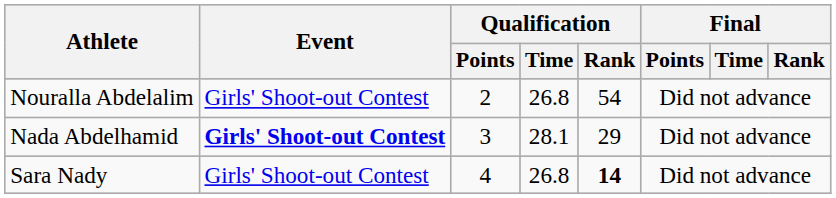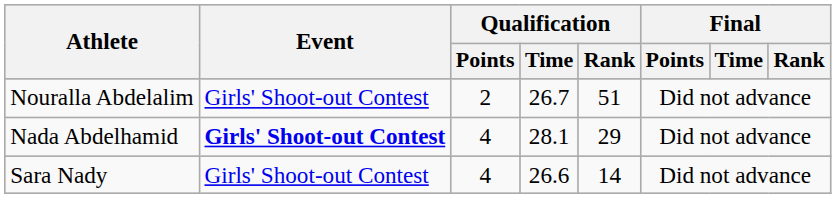 <table class="wikitable" style="font-size:90%;">
 <tr>
 <th rowspan=2>Athlete</th>
 <th rowspan=2>Event</th>
 <th colspan=3>Qualification</th>
 <th colspan=3>Final</th>
 </tr>
 <tr style="font-size:95%">
 <th>Points</th>
 <th>Time</th>
 <th>Rank</th>
 <th>Points</th>
 <th>Time</th>
 <th>Rank</th>
 </tr>
 <tr align=center>
 <td align=left>Nouralla Abdelalim</td>
 <td align=left><a href='#'>Girls' Shoot-out Contest</a></td>
 <td>2</td>
-<td>26.8</td>
-<td>54</td>
+<td>26.7</td>
+<td>51</td>
 <td colspan=3>Did not advance</td>
 </tr>
 <tr align=center>
 <td align=left>Nada Abdelhamid</td>
 <td align=left><strong><a href='#'>Girls' Shoot-out Contest</a></strong></td>
-<td>3</td>
+<td>4</td>
 <td>28.1</td>
 <td>29</td>
 <td colspan=3>Did not advance</td>
 </tr>
 <tr align=center>
 <td align=left>Sara Nady</td>
 <td align=left><a href='#'>Girls' Shoot-out Contest</a></td>
 <td>4</td>
-<td>26.8</td>
-<td><strong>14</strong></td>
+<td>26.6</td>
+<td>14</td>
 <td colspan=3>Did not advance</td>
 </tr>
 </table>
